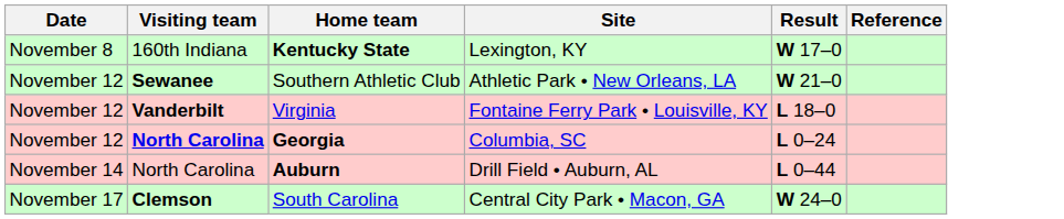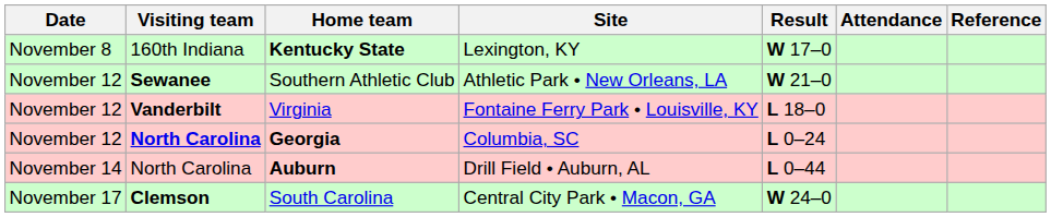 <table class="wikitable" style="font-size:95%;">
 <tr>
 <th>Date</th>
 <th>Visiting team</th>
 <th>Home team</th>
 <th>Site</th>
 <th>Result</th>
+<th>Attendance</th>
 <th class="unsortable">Reference</th>
 </tr>
 <tr bgcolor=ccffcc>
 <td>November 8</td>
 <td>160th Indiana</td>
 <td><strong>Kentucky State</strong></td>
 <td>Lexington, KY</td>
 <td><strong>W</strong> 17–0</td>
 <td></td>
+<td></td>
 </tr>
 <tr bgcolor=ccffcc>
 <td>November 12</td>
 <td><strong>Sewanee</strong></td>
 <td>Southern Athletic Club</td>
 <td>Athletic Park • <a href='#'>New Orleans, LA</a></td>
 <td><strong>W</strong> 21–0</td>
+<td></td>
 <td></td>
 </tr>
 <tr bgcolor=ffcccc>
 <td>November 12</td>
 <td><strong>Vanderbilt</strong></td>
 <td><a href='#'>Virginia</a></td>
 <td><a href='#'>Fontaine Ferry Park</a> • <a href='#'>Louisville, KY</a></td>
 <td><strong>L</strong> 18–0</td>
 <td></td>
+<td></td>
 </tr>
 <tr bgcolor=ffcccc>
 <td>November 12</td>
 <td><strong><a href='#'>North Carolina</a></strong></td>
 <td><strong>Georgia</strong></td>
 <td><a href='#'>Columbia, SC</a></td>
 <td><strong>L</strong> 0–24</td>
+<td></td>
 <td></td>
 </tr>
 <tr bgcolor=ffcccc>
 <td>November 14</td>
 <td>North Carolina</td>
 <td><strong>Auburn</strong></td>
 <td>Drill Field • Auburn, AL</td>
 <td><strong>L</strong> 0–44</td>
 <td></td>
+<td></td>
 </tr>
 <tr bgcolor=ccffcc>
 <td>November 17</td>
 <td><strong>Clemson</strong></td>
 <td><a href='#'>South Carolina</a></td>
 <td>Central City Park • <a href='#'>Macon, GA</a></td>
 <td><strong>W</strong> 24–0</td>
 <td></td>
+<td></td>
 </tr>
 </table>
